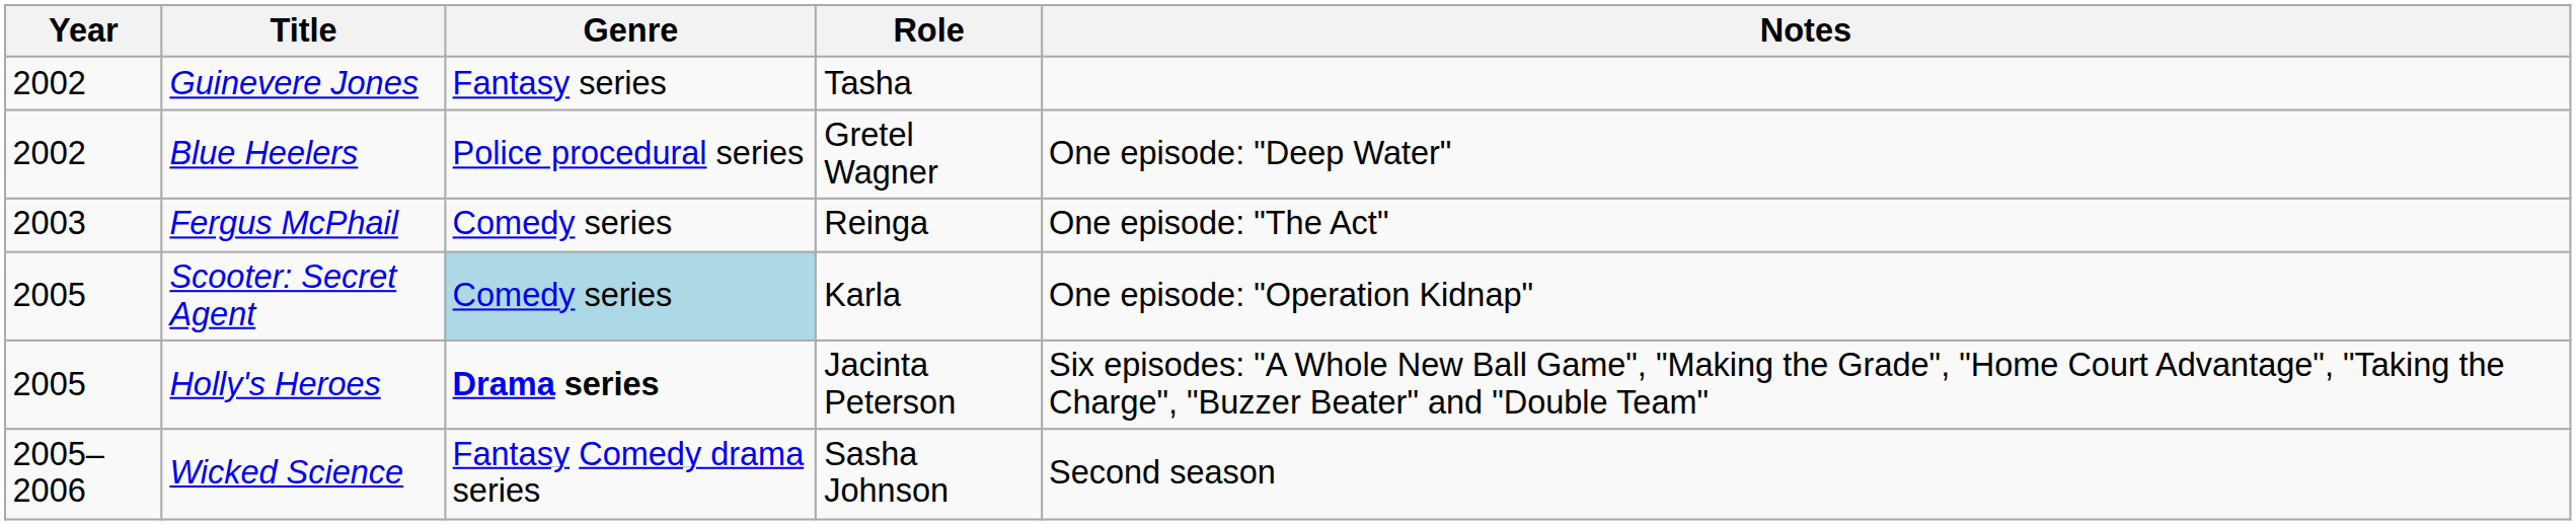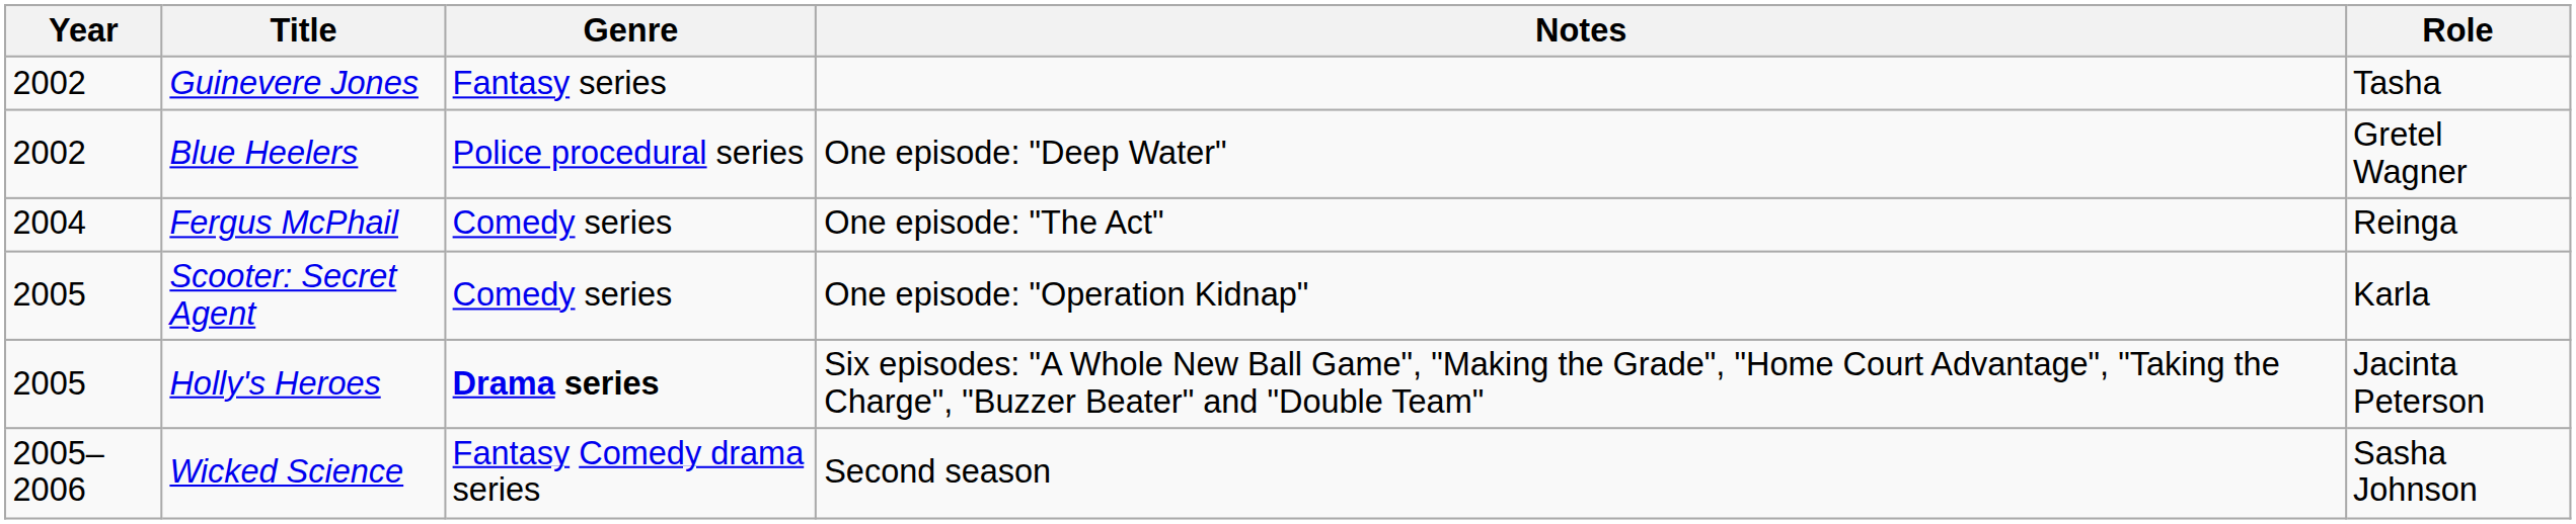 <table class="wikitable sortable">
 <tr>
 <th>Year</th>
 <th>Title</th>
 <th>Genre</th>
+<th class="unsortable">Notes</th>
 <th>Role</th>
-<th class="unsortable">Notes</th>
 </tr>
 <tr>
 <td>2002</td>
 <td><em><a href='#'>Guinevere Jones</a></em></td>
 <td><a href='#'>Fantasy</a> series</td>
+<td></td>
 <td>Tasha</td>
-<td></td>
 </tr>
 <tr>
 <td>2002</td>
 <td><em><a href='#'>Blue Heelers</a></em></td>
 <td><a href='#'>Police procedural</a> series</td>
+<td>One episode:  "Deep Water"</td>
 <td>Gretel Wagner</td>
-<td>One episode:  "Deep Water"</td>
 </tr>
 <tr>
-<td>2003</td>
+<td>2004</td>
 <td><em><a href='#'>Fergus McPhail</a></em></td>
 <td><a href='#'>Comedy</a> series</td>
+<td>One episode: "The Act"</td>
 <td>Reinga</td>
-<td>One episode: "The Act"</td>
 </tr>
 <tr>
 <td>2005</td>
 <td><em><a href='#'>Scooter: Secret Agent</a></em></td>
-<td style="background: lightblue;"><a href='#'>Comedy</a> series</td>
+<td><a href='#'>Comedy</a> series</td>
+<td>One episode: "Operation Kidnap"</td>
 <td>Karla</td>
-<td>One episode: "Operation Kidnap"</td>
 </tr>
 <tr>
 <td>2005</td>
 <td><em><a href='#'>Holly's Heroes</a></em></td>
 <td><strong><a href='#'>Drama</a> series</strong></td>
+<td>Six episodes: "A Whole New Ball Game", "Making the Grade", "Home Court Advantage", "Taking the Charge", "Buzzer Beater" and "Double Team"</td>
 <td>Jacinta Peterson</td>
-<td>Six episodes: "A Whole New Ball Game", "Making the Grade", "Home Court Advantage", "Taking the Charge", "Buzzer Beater" and "Double Team"</td>
 </tr>
 <tr>
 <td>2005–2006</td>
 <td><em><a href='#'>Wicked Science</a></em></td>
 <td><a href='#'>Fantasy</a> <a href='#'>Comedy drama</a> series</td>
+<td>Second season</td>
 <td>Sasha Johnson</td>
-<td>Second season</td>
 </tr>
 </table>
